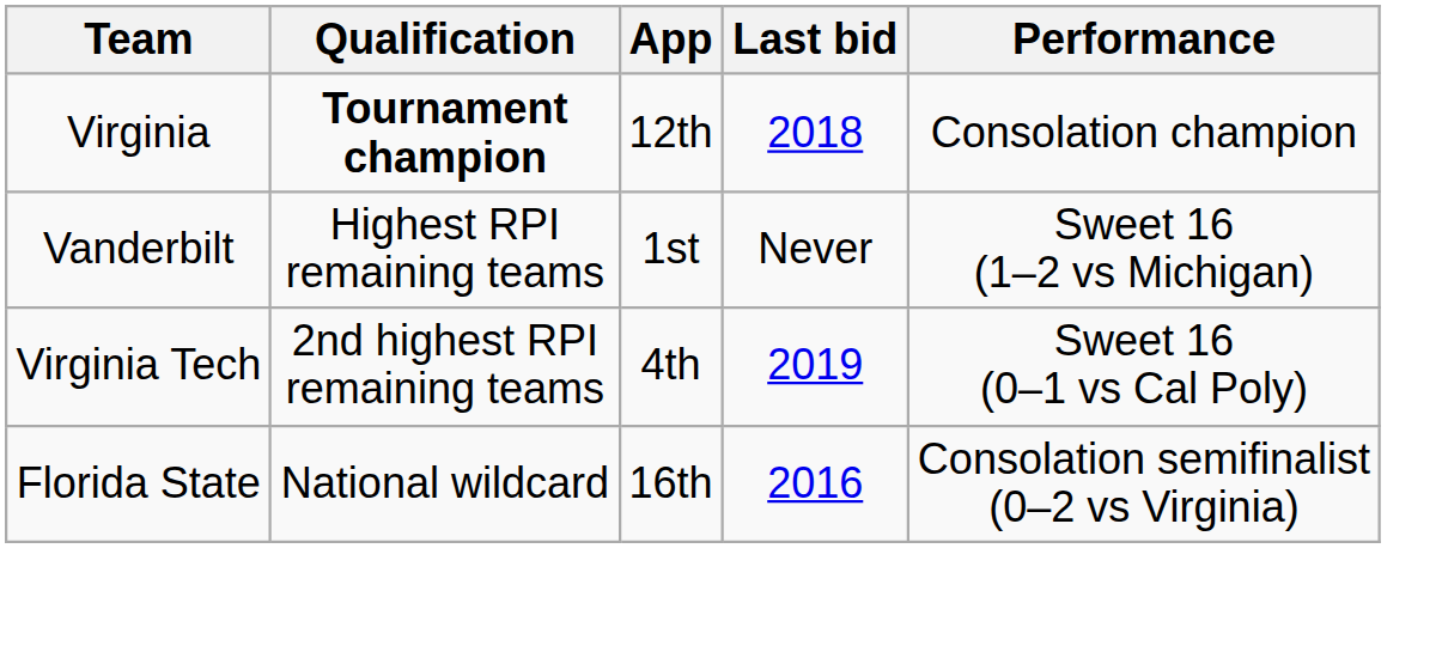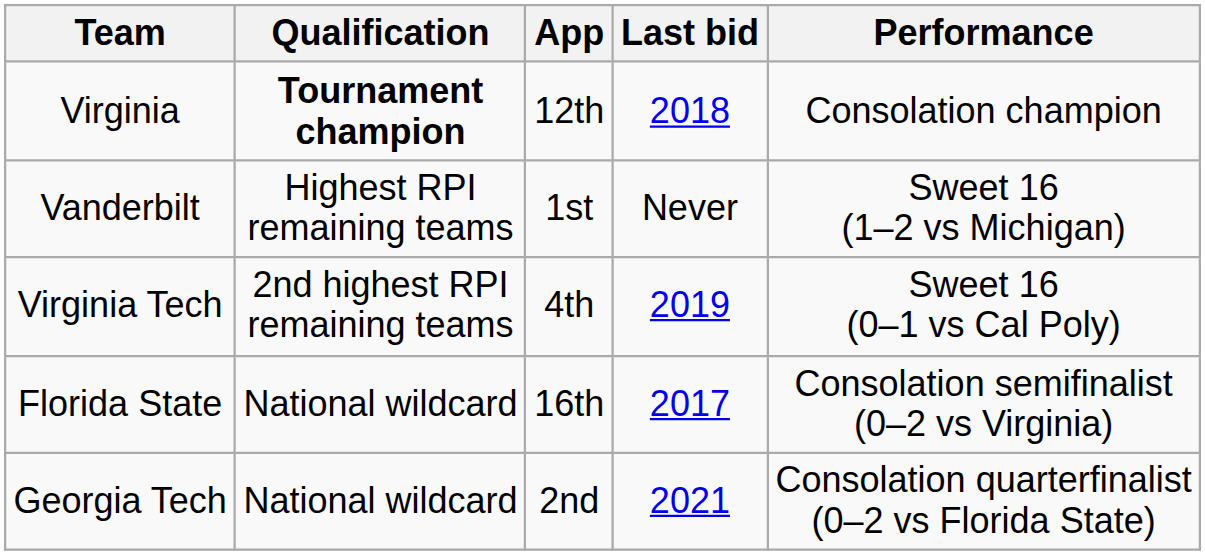 <table class="wikitable sortable" style="text-align:center">
 <tr>
 <th>Team</th>
 <th>Qualification</th>
 <th>App</th>
 <th>Last bid</th>
 <th>Performance</th>
 </tr>
 <tr>
 <td>Virginia</td>
 <td><strong>Tournament<br>champion</strong></td>
 <td>12th</td>
 <td><a href='#'>2018</a></td>
 <td>Consolation champion</td>
 </tr>
 <tr>
 <td>Vanderbilt</td>
 <td>Highest RPI<br>remaining teams</td>
 <td>1st</td>
 <td>Never</td>
 <td>Sweet 16<br>(1–2 vs Michigan)</td>
 </tr>
 <tr>
 <td>Virginia Tech</td>
 <td>2nd highest RPI<br>remaining teams</td>
 <td>4th</td>
 <td><a href='#'>2019</a></td>
 <td>Sweet 16<br>(0–1 vs Cal Poly)</td>
 </tr>
 <tr>
 <td>Florida State</td>
 <td>National wildcard</td>
 <td>16th</td>
-<td><a href='#'>2016</a></td>
+<td><a href='#'>2017</a></td>
 <td>Consolation semifinalist<br>(0–2 vs Virginia)</td>
 </tr>
+<tr>
+<td>Georgia Tech</td>
+<td>National wildcard</td>
+<td>2nd</td>
+<td><a href='#'>2021</a></td>
+<td>Consolation quarterfinalist<br>(0–2 vs Florida State)</td>
+</tr>
 </table>
